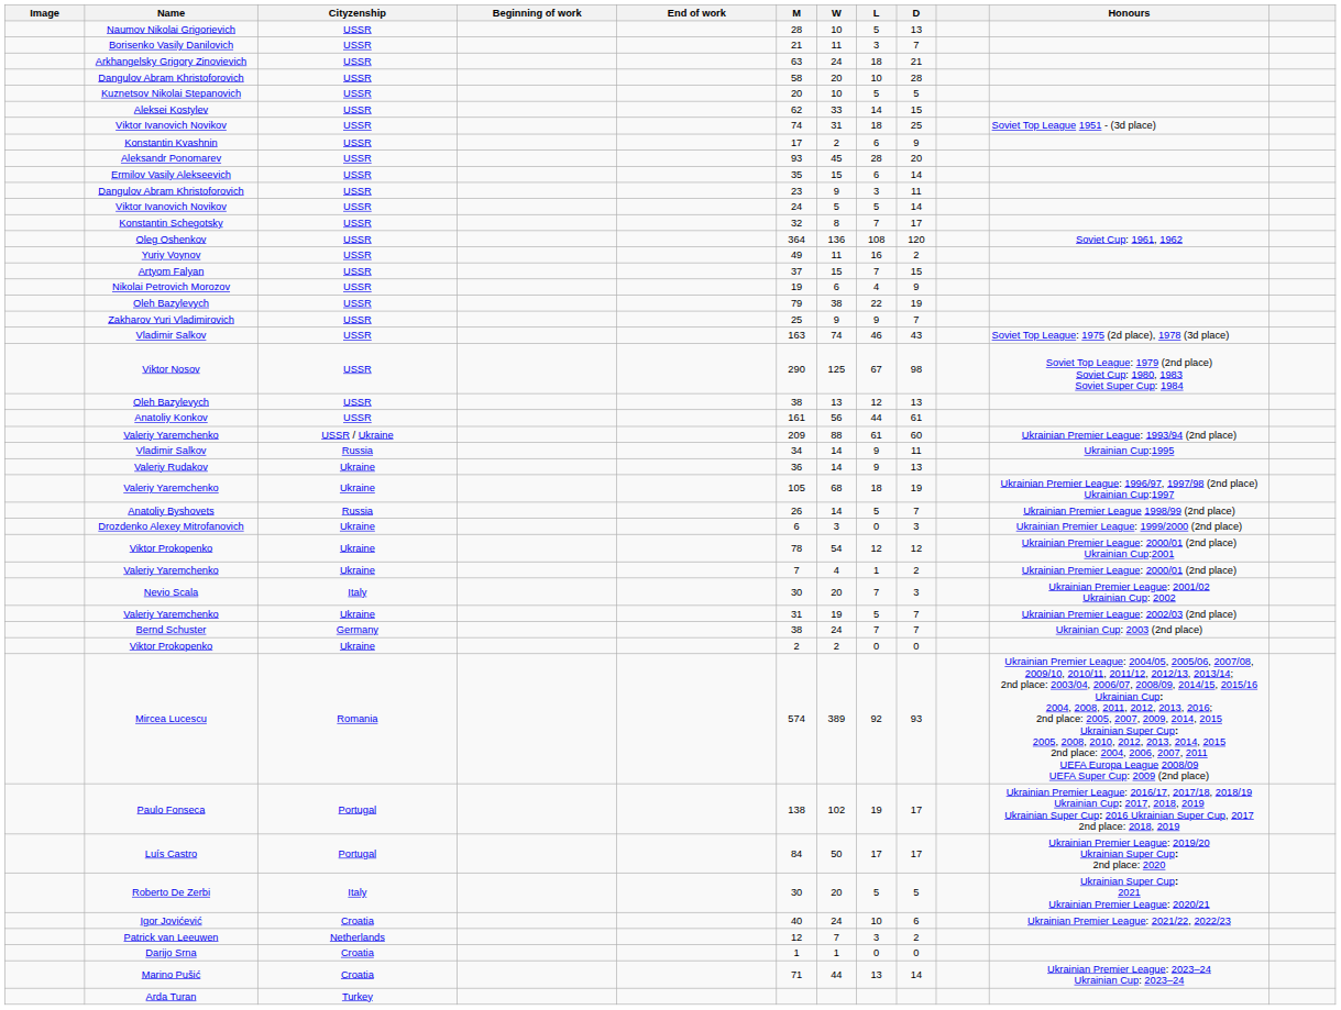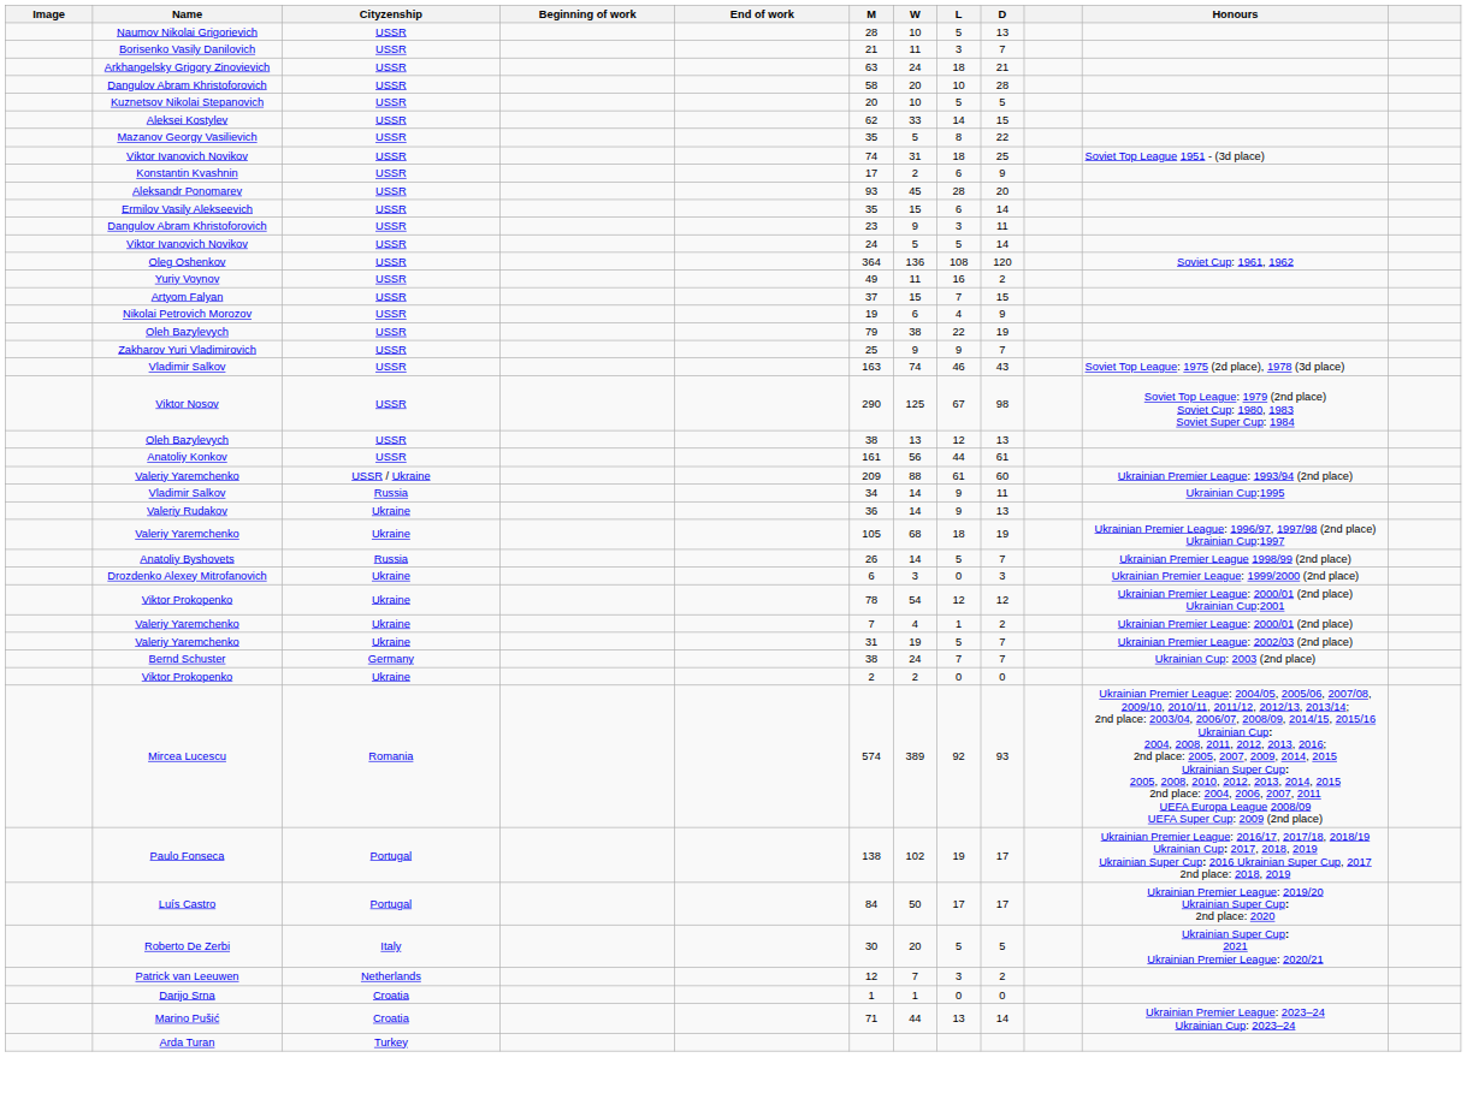 <table class="wikitable sortable" style="margin:1em auto; text-align:center; font-size: 95%; border: 1px; text-align: middle; width:100%;">
 <tr>
 <th width="6%">Image</th>
 <th width="13%">Name</th>
 <th>Cityzenship</th>
 <th width="12%">Beginning of work</th>
 <th width="12%">End of work</th>
 <th width="3%">М</th>
 <th width="3%">W</th>
 <th width="3%">L</th>
 <th width="3%">D</th>
 <th width="4%"></th>
 <th width="21%">Honours</th>
 <th width="5%"></th>
 </tr>
 <tr align="center">
 <td></td>
 <td><a href='#'>Naumov Nikolai Grigorievich</a></td>
 <td> <a href='#'>USSR</a></td>
 <td></td>
 <td></td>
 <td>28</td>
 <td>10</td>
 <td>5</td>
 <td>13</td>
 <td></td>
 <td style="text-align: left;"></td>
 <td></td>
 </tr>
 <tr align="center">
 <td></td>
 <td><a href='#'>Borisenko Vasily Danilovich</a></td>
 <td> <a href='#'>USSR</a></td>
 <td></td>
 <td></td>
 <td>21</td>
 <td>11</td>
 <td>3</td>
 <td>7</td>
 <td></td>
 <td></td>
 <td></td>
 </tr>
 <tr align="center">
 <td></td>
 <td><a href='#'>Arkhangelsky Grigory Zinovievich</a></td>
 <td> <a href='#'>USSR</a></td>
 <td></td>
 <td></td>
 <td>63</td>
 <td>24</td>
 <td>18</td>
 <td>21</td>
 <td></td>
 <td></td>
 <td></td>
 </tr>
 <tr align="center">
 <td></td>
 <td><a href='#'>Dangulov Abram Khristoforovich</a></td>
 <td> <a href='#'>USSR</a></td>
 <td></td>
 <td></td>
 <td>58</td>
 <td>20</td>
 <td>10</td>
 <td>28</td>
 <td></td>
 <td style="text-align: left;"></td>
 <td></td>
 </tr>
 <tr align="center">
 <td></td>
 <td><a href='#'>Kuznetsov Nikolai Stepanovich</a></td>
 <td> <a href='#'>USSR</a></td>
 <td></td>
 <td></td>
 <td>20</td>
 <td>10</td>
 <td>5</td>
 <td>5</td>
 <td></td>
 <td></td>
 <td></td>
 </tr>
 <tr align="center">
 <td></td>
 <td><a href='#'>Aleksei Kostylev</a></td>
 <td> <a href='#'>USSR</a></td>
 <td></td>
 <td></td>
 <td>62</td>
 <td>33</td>
 <td>14</td>
 <td>15</td>
 <td></td>
 <td></td>
 <td></td>
 </tr>
 <tr align="center">
 <td></td>
+<td><a href='#'>Mazanov Georgy Vasilievich</a></td>
+<td> <a href='#'>USSR</a></td>
+<td></td>
+<td></td>
+<td>35</td>
+<td>5</td>
+<td>8</td>
+<td>22</td>
+<td></td>
+<td></td>
+<td></td>
+</tr>
+<tr align="center">
+<td></td>
 <td><a href='#'>Viktor Ivanovich Novikov</a></td>
 <td> <a href='#'>USSR</a></td>
 <td></td>
 <td></td>
 <td>74</td>
 <td>31</td>
 <td>18</td>
 <td>25</td>
 <td></td>
 <td style="text-align: left;"><a href='#'>Soviet Top League</a> <a href='#'>1951</a> - (3d place)</td>
 <td></td>
 </tr>
 <tr align="center">
 <td></td>
 <td><a href='#'>Konstantin Kvashnin</a></td>
 <td> <a href='#'>USSR</a></td>
 <td></td>
 <td></td>
 <td>17</td>
 <td>2</td>
 <td>6</td>
 <td>9</td>
 <td></td>
 <td></td>
 <td></td>
 </tr>
 <tr align="center">
 <td></td>
 <td><a href='#'>Aleksandr Ponomarev</a></td>
 <td> <a href='#'>USSR</a></td>
 <td></td>
 <td></td>
 <td>93</td>
 <td>45</td>
 <td>28</td>
 <td>20</td>
 <td></td>
 <td></td>
 <td></td>
 </tr>
 <tr align="center">
 <td></td>
 <td><a href='#'>Ermilov Vasily Alekseevich</a></td>
 <td> <a href='#'>USSR</a></td>
 <td></td>
 <td></td>
 <td>35</td>
 <td>15</td>
 <td>6</td>
 <td>14</td>
 <td></td>
 <td></td>
 <td></td>
 </tr>
 <tr align="center">
 <td></td>
 <td><a href='#'>Dangulov Abram Khristoforovich</a></td>
 <td> <a href='#'>USSR</a></td>
 <td></td>
 <td></td>
 <td>23</td>
 <td>9</td>
 <td>3</td>
 <td>11</td>
 <td></td>
 <td></td>
 <td></td>
 </tr>
 <tr align="center">
 <td></td>
 <td><a href='#'>Viktor Ivanovich Novikov</a></td>
 <td> <a href='#'>USSR</a></td>
 <td></td>
 <td></td>
 <td>24</td>
 <td>5</td>
 <td>5</td>
 <td>14</td>
-<td></td>
-<td></td>
-<td></td>
-</tr>
-<tr align="center">
-<td></td>
-<td><a href='#'>Konstantin Schegotsky</a></td>
-<td> <a href='#'>USSR</a></td>
-<td></td>
-<td></td>
-<td>32</td>
-<td>8</td>
-<td>7</td>
-<td>17</td>
 <td></td>
 <td></td>
 <td></td>
 </tr>
 <tr align="center">
 <td></td>
 <td><a href='#'>Oleg Oshenkov</a></td>
 <td> <a href='#'>USSR</a></td>
 <td></td>
 <td></td>
 <td>364</td>
 <td>136</td>
 <td>108</td>
 <td>120</td>
 <td></td>
 <td><a href='#'>Soviet Cup</a>: <a href='#'>1961</a>, <a href='#'>1962</a></td>
 <td></td>
 </tr>
 <tr align="center">
 <td></td>
 <td><a href='#'>Yuriy Voynov</a></td>
 <td> <a href='#'>USSR</a></td>
 <td></td>
 <td></td>
 <td>49</td>
 <td>11</td>
 <td>16</td>
 <td>2</td>
 <td></td>
 <td style="text-align: left;"></td>
 <td></td>
 </tr>
 <tr align="center">
 <td></td>
 <td><a href='#'>Artyom Falyan</a></td>
 <td> <a href='#'>USSR</a></td>
 <td></td>
 <td></td>
 <td>37</td>
 <td>15</td>
 <td>7</td>
 <td>15</td>
 <td></td>
 <td></td>
 <td></td>
 </tr>
 <tr align="center">
 <td></td>
 <td><a href='#'>Nikolai Petrovich Morozov</a></td>
 <td> <a href='#'>USSR</a></td>
 <td></td>
 <td></td>
 <td>19</td>
 <td>6</td>
 <td>4</td>
 <td>9</td>
 <td></td>
 <td></td>
 <td></td>
 </tr>
 <tr align="center">
 <td></td>
 <td><a href='#'>Oleh Bazylevych</a></td>
 <td> <a href='#'>USSR</a></td>
 <td></td>
 <td></td>
 <td>79</td>
 <td>38</td>
 <td>22</td>
 <td>19</td>
 <td></td>
 <td></td>
 <td></td>
 </tr>
 <tr align="center">
 <td></td>
 <td><a href='#'>Zakharov Yuri Vladimirovich</a></td>
 <td> <a href='#'>USSR</a></td>
 <td></td>
 <td></td>
 <td>25</td>
 <td>9</td>
 <td>9</td>
 <td>7</td>
 <td></td>
 <td></td>
 <td></td>
 </tr>
 <tr align="center">
 <td></td>
 <td><a href='#'>Vladimir Salkov</a></td>
 <td> <a href='#'>USSR</a></td>
 <td></td>
 <td></td>
 <td>163</td>
 <td>74</td>
 <td>46</td>
 <td>43</td>
 <td></td>
 <td style="text-align: left;"><a href='#'>Soviet Top League</a>: <a href='#'>1975</a> (2d place), <a href='#'>1978</a> (3d place)</td>
 <td></td>
 </tr>
 <tr align="center">
 <td></td>
 <td><a href='#'>Viktor Nosov</a></td>
 <td> <a href='#'>USSR</a></td>
 <td></td>
 <td></td>
 <td>290</td>
 <td>125</td>
 <td>67</td>
 <td>98</td>
 <td></td>
 <td><br><a href='#'>Soviet Top League</a>: <a href='#'>1979</a> (2nd place)<br><a href='#'>Soviet Cup</a>: <a href='#'>1980</a>, <a href='#'>1983</a><br><a href='#'>Soviet Super Cup</a>: <a href='#'>1984</a></td>
 <td></td>
 </tr>
 <tr>
 <td></td>
 <td><a href='#'>Oleh Bazylevych</a></td>
 <td> <a href='#'>USSR</a></td>
 <td></td>
 <td></td>
 <td>38</td>
 <td>13</td>
 <td>12</td>
 <td>13</td>
 <td></td>
 <td></td>
 <td></td>
 </tr>
 <tr>
 <td></td>
 <td><a href='#'>Anatoliy Konkov</a></td>
 <td> <a href='#'>USSR</a></td>
 <td></td>
 <td></td>
 <td>161</td>
 <td>56</td>
 <td>44</td>
 <td>61</td>
 <td></td>
 <td></td>
 <td></td>
 </tr>
 <tr>
 <td></td>
 <td><a href='#'>Valeriy Yaremchenko</a></td>
 <td> <a href='#'>USSR</a> /  <a href='#'>Ukraine</a></td>
 <td></td>
 <td></td>
 <td>209</td>
 <td>88</td>
 <td>61</td>
 <td>60</td>
 <td></td>
 <td><a href='#'>Ukrainian Premier League</a>: <a href='#'>1993/94</a> (2nd place)</td>
 <td></td>
 </tr>
 <tr>
 <td></td>
 <td><a href='#'>Vladimir Salkov</a></td>
 <td> <a href='#'>Russia</a></td>
 <td></td>
 <td></td>
 <td>34</td>
 <td>14</td>
 <td>9</td>
 <td>11</td>
 <td></td>
 <td><a href='#'>Ukrainian Cup</a>:<a href='#'>1995</a></td>
 <td></td>
 </tr>
 <tr>
 <td></td>
 <td><a href='#'>Valeriy Rudakov</a></td>
 <td> <a href='#'>Ukraine</a></td>
 <td></td>
 <td></td>
 <td>36</td>
 <td>14</td>
 <td>9</td>
 <td>13</td>
 <td></td>
 <td></td>
 <td></td>
 </tr>
 <tr>
 <td></td>
 <td><a href='#'>Valeriy Yaremchenko</a></td>
 <td> <a href='#'>Ukraine</a></td>
 <td></td>
 <td></td>
 <td>105</td>
 <td>68</td>
 <td>18</td>
 <td>19</td>
 <td></td>
 <td><a href='#'>Ukrainian Premier League</a>: <a href='#'>1996/97</a>, <a href='#'>1997/98</a> (2nd place)<br><a href='#'>Ukrainian Cup</a>:<a href='#'>1997</a></td>
 <td></td>
 </tr>
 <tr>
 <td></td>
 <td><a href='#'>Anatoliy Byshovets</a></td>
 <td> <a href='#'>Russia</a></td>
 <td></td>
 <td></td>
 <td>26</td>
 <td>14</td>
 <td>5</td>
 <td>7</td>
 <td></td>
 <td><a href='#'>Ukrainian Premier League</a> <a href='#'>1998/99</a> (2nd place)</td>
 <td></td>
 </tr>
 <tr>
 <td></td>
 <td><a href='#'>Drozdenko Alexey Mitrofanovich</a></td>
 <td> <a href='#'>Ukraine</a></td>
 <td></td>
 <td></td>
 <td>6</td>
 <td>3</td>
 <td>0</td>
 <td>3</td>
 <td></td>
 <td><a href='#'>Ukrainian Premier League</a>: <a href='#'>1999/2000</a> (2nd place)</td>
 <td></td>
 </tr>
 <tr>
 <td></td>
 <td><a href='#'>Viktor Prokopenko</a></td>
 <td> <a href='#'>Ukraine</a></td>
 <td></td>
 <td></td>
 <td>78</td>
 <td>54</td>
 <td>12</td>
 <td>12</td>
 <td></td>
 <td><a href='#'>Ukrainian Premier League</a>: <a href='#'>2000/01</a> (2nd place)<br><a href='#'>Ukrainian Cup</a>:<a href='#'>2001</a></td>
 <td></td>
 </tr>
 <tr>
 <td></td>
 <td><a href='#'>Valeriy Yaremchenko</a></td>
 <td> <a href='#'>Ukraine</a></td>
 <td></td>
 <td></td>
 <td>7</td>
 <td>4</td>
 <td>1</td>
 <td>2</td>
 <td></td>
 <td><a href='#'>Ukrainian Premier League</a>: <a href='#'>2000/01</a> (2nd place)</td>
 <td></td>
 </tr>
 <tr>
 <td></td>
-<td><a href='#'>Nevio Scala</a></td>
-<td> <a href='#'>Italy</a></td>
-<td></td>
-<td></td>
-<td>30</td>
-<td>20</td>
-<td>7</td>
-<td>3</td>
-<td></td>
-<td><a href='#'>Ukrainian Premier League</a>: <a href='#'>2001/02</a><br><a href='#'>Ukrainian Cup</a>: <a href='#'>2002</a></td>
-<td></td>
-</tr>
-<tr>
-<td></td>
 <td><a href='#'>Valeriy Yaremchenko</a></td>
 <td> <a href='#'>Ukraine</a></td>
 <td></td>
 <td></td>
 <td>31</td>
 <td>19</td>
 <td>5</td>
 <td>7</td>
 <td></td>
 <td><a href='#'>Ukrainian Premier League</a>: <a href='#'>2002/03</a> (2nd place)</td>
 <td></td>
 </tr>
 <tr>
 <td></td>
 <td><a href='#'>Bernd Schuster</a></td>
 <td> <a href='#'>Germany</a></td>
 <td></td>
 <td></td>
 <td>38</td>
 <td>24</td>
 <td>7</td>
 <td>7</td>
 <td></td>
 <td><a href='#'>Ukrainian Cup</a>: <a href='#'>2003</a> (2nd place)</td>
 <td></td>
 </tr>
 <tr>
 <td></td>
 <td><a href='#'>Viktor Prokopenko</a></td>
 <td> <a href='#'>Ukraine</a></td>
 <td></td>
 <td></td>
 <td>2</td>
 <td>2</td>
 <td>0</td>
 <td>0</td>
 <td></td>
 <td></td>
 <td></td>
 </tr>
 <tr>
 <td></td>
 <td><a href='#'>Mircea Lucescu</a></td>
 <td> <a href='#'>Romania</a></td>
 <td></td>
 <td></td>
 <td>574</td>
 <td>389</td>
 <td>92</td>
 <td>93</td>
 <td></td>
 <td><a href='#'>Ukrainian Premier League</a>: <a href='#'>2004/05</a>, <a href='#'>2005/06</a>, <a href='#'>2007/08</a>, <a href='#'>2009/10</a>, <a href='#'>2010/11</a>, <a href='#'>2011/12</a>, <a href='#'>2012/13</a>, <a href='#'>2013/14</a>;<br>2nd place: <a href='#'>2003/04</a>, <a href='#'>2006/07</a>, <a href='#'>2008/09</a>, <a href='#'>2014/15</a>, <a href='#'>2015/16</a><br><a href='#'>Ukrainian Cup</a><strong>:</strong><br><a href='#'>2004</a>, <a href='#'>2008</a>, <a href='#'>2011</a>, <a href='#'>2012</a>, <a href='#'>2013</a>, <a href='#'>2016</a>;<br>2nd place: <a href='#'>2005</a>, <a href='#'>2007</a>, <a href='#'>2009</a>, <a href='#'>2014</a>, <a href='#'>2015</a><br><a href='#'>Ukrainian Super Cup</a><strong>:</strong><br><a href='#'>2005</a>, <a href='#'>2008</a>, <a href='#'>2010</a>, <a href='#'>2012</a>, <a href='#'>2013</a>, <a href='#'>2014</a>, <a href='#'>2015</a><br>2nd place: <a href='#'>2004</a>, <a href='#'>2006</a>, <a href='#'>2007</a>, <a href='#'>2011</a><br><a href='#'>UEFA Europa League</a> <a href='#'>2008/09</a><br><a href='#'>UEFA Super Cup</a>: <a href='#'>2009</a> (2nd place)</td>
 <td></td>
 </tr>
 <tr>
 <td></td>
 <td><a href='#'>Paulo Fonseca</a></td>
 <td> <a href='#'>Portugal</a></td>
 <td></td>
 <td></td>
 <td>138</td>
 <td>102</td>
 <td>19</td>
 <td>17</td>
 <td></td>
 <td><a href='#'>Ukrainian Premier League</a>: <a href='#'>2016/17</a>, <a href='#'>2017/18</a>, <a href='#'>2018/19</a><br><a href='#'>Ukrainian Cup</a><strong>:</strong> <a href='#'>2017</a>, <a href='#'>2018</a>, <a href='#'>2019</a><br><a href='#'>Ukrainian Super Cup</a><strong>:</strong> <a href='#'>2016 Ukrainian Super Cup</a>, <a href='#'>2017</a><br>2nd place: <a href='#'>2018</a>, <a href='#'>2019</a></td>
 <td></td>
 </tr>
 <tr>
 <td></td>
 <td><a href='#'>Luís Castro</a></td>
 <td> <a href='#'>Portugal</a></td>
 <td></td>
 <td></td>
 <td>84</td>
 <td>50</td>
 <td>17</td>
 <td>17</td>
 <td></td>
 <td><a href='#'>Ukrainian Premier League</a>: <a href='#'>2019/20</a><br><a href='#'>Ukrainian Super Cup</a><strong>:</strong><br>2nd place: <a href='#'>2020</a></td>
 <td></td>
 </tr>
 <tr>
 <td></td>
 <td><a href='#'>Roberto De Zerbi</a></td>
 <td> <a href='#'>Italy</a></td>
 <td></td>
 <td></td>
 <td>30</td>
 <td>20</td>
 <td>5</td>
 <td>5</td>
 <td></td>
 <td><a href='#'>Ukrainian Super Cup</a><strong>:</strong><br><a href='#'>2021</a><br><a href='#'>Ukrainian Premier League</a>: <a href='#'>2020/21</a></td>
 <td></td>
 </tr>
 <tr>
 <td></td>
-<td><a href='#'>Igor Jovićević</a></td>
-<td> <a href='#'>Croatia</a></td>
-<td></td>
-<td></td>
-<td>40</td>
-<td>24</td>
-<td>10</td>
-<td>6</td>
-<td></td>
-<td><a href='#'>Ukrainian Premier League</a>: <a href='#'>2021/22</a>, <a href='#'>2022/23</a></td>
-<td></td>
-</tr>
-<tr>
-<td></td>
 <td><a href='#'>Patrick van Leeuwen</a></td>
 <td> <a href='#'>Netherlands</a></td>
 <td></td>
 <td></td>
 <td>12</td>
 <td>7</td>
 <td>3</td>
 <td>2</td>
 <td></td>
 <td></td>
 <td></td>
 </tr>
 <tr>
 <td></td>
 <td><a href='#'>Darijo Srna</a> </td>
 <td> <a href='#'>Croatia</a></td>
 <td></td>
 <td></td>
 <td>1</td>
 <td>1</td>
 <td>0</td>
 <td>0</td>
 <td></td>
 <td></td>
 <td></td>
 </tr>
 <tr>
 <td></td>
 <td><a href='#'>Marino Pušić</a></td>
 <td> <a href='#'>Croatia</a></td>
 <td></td>
 <td></td>
 <td>71</td>
 <td>44</td>
 <td>13</td>
 <td>14</td>
 <td></td>
 <td><a href='#'>Ukrainian Premier League</a>: <a href='#'>2023–24</a> <br> <a href='#'>Ukrainian Cup</a>: <a href='#'>2023–24</a></td>
 <td></td>
 </tr>
 <tr>
 <td></td>
 <td><a href='#'>Arda Turan</a></td>
 <td> <a href='#'>Turkey</a></td>
 <td></td>
 <td></td>
 <td></td>
 <td></td>
 <td></td>
 <td></td>
 <td></td>
 <td></td>
 <td></td>
 </tr>
 </table>
